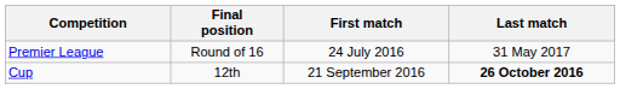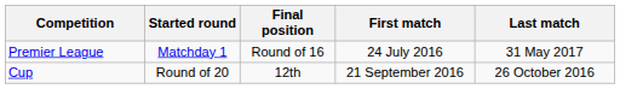 <table class="wikitable" style="text-align:center; width:730px;">
 <tr>
 <th style="text-align:center; width:150px;">Competition</th>
+<th style="text-align:center; width:100px;">Started round</th>
 <th style="text-align:center; width:100px;">Final <br> position</th>
 <th style="text-align:center; width:150px;">First match</th>
 <th style="text-align:center; width:150px;">Last match</th>
 </tr>
 <tr>
 <td style="text-align:left;"><a href='#'>Premier League</a></td>
+<td><a href='#'>Matchday 1</a></td>
 <td>Round of 16</td>
 <td>24 July 2016</td>
 <td>31 May 2017</td>
 </tr>
 <tr>
 <td style="text-align:left;"><a href='#'>Cup</a></td>
+<td>Round of 20</td>
 <td>12th</td>
 <td>21 September 2016</td>
-<td><strong>26 October 2016</strong></td>
+<td>26 October 2016</td>
 </tr>
 </table>
